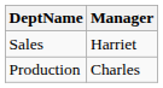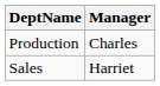 <table class="wikitable">
 <tr>
 <th>DeptName</th>
 <th>Manager</th>
 </tr>
 <tr>
+<td>Production</td>
+<td>Charles</td>
+</tr>
+<tr>
 <td>Sales</td>
 <td>Harriet</td>
 </tr>
-<tr>
-<td>Production</td>
-<td>Charles</td>
-</tr>
 </table>
